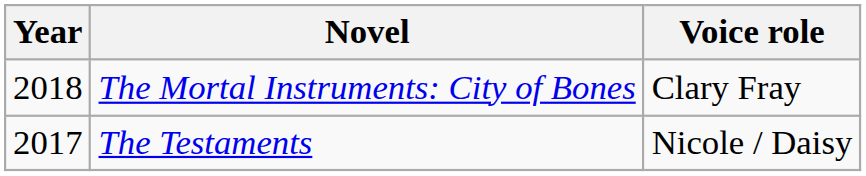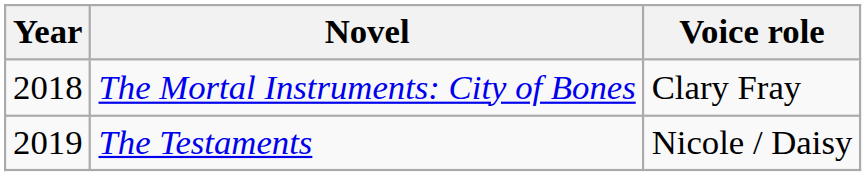 <table class="wikitable">
 <tr>
 <th>Year</th>
 <th>Novel</th>
 <th>Voice role</th>
 </tr>
 <tr>
 <td>2018</td>
 <td><em><a href='#'>The Mortal Instruments: City of Bones</a></em></td>
 <td>Clary Fray</td>
 </tr>
 <tr>
-<td>2017</td>
+<td>2019</td>
 <td><em><a href='#'>The Testaments</a></em></td>
 <td>Nicole / Daisy</td>
 </tr>
 </table>
